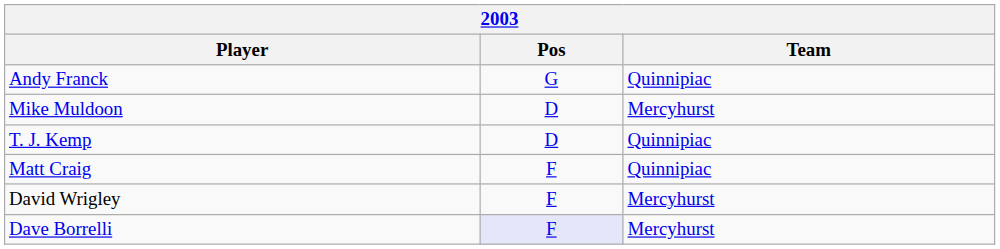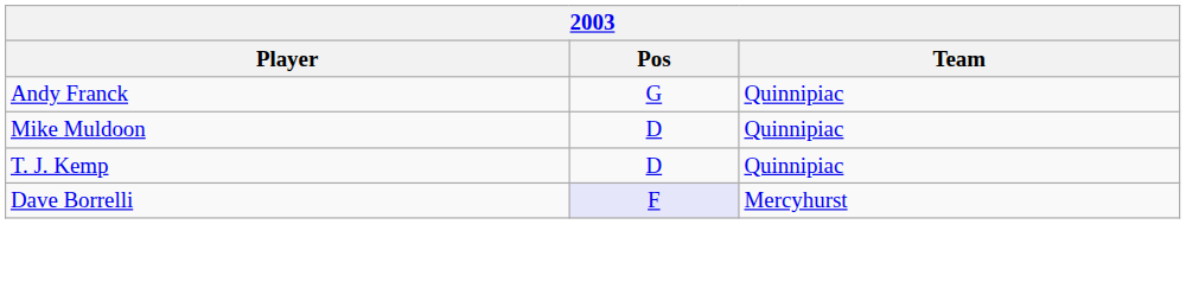 <table class="wikitable" width=95%>
 <tr>
 <th colspan=3><a href='#'>2003</a></th>
 </tr>
 <tr>
 <th>Player</th>
 <th>Pos</th>
 <th>Team</th>
 </tr>
 <tr>
 <td><a href='#'>Andy Franck</a></td>
 <td style="text-align:center;"><a href='#'>G</a></td>
 <td><a href='#'>Quinnipiac</a></td>
 </tr>
 <tr>
 <td><a href='#'>Mike Muldoon</a></td>
 <td style="text-align:center;"><a href='#'>D</a></td>
-<td><a href='#'>Mercyhurst</a></td>
+<td><a href='#'>Quinnipiac</a></td>
 </tr>
 <tr>
 <td><a href='#'>T. J. Kemp</a></td>
 <td style="text-align:center;"><a href='#'>D</a></td>
 <td><a href='#'>Quinnipiac</a></td>
 </tr>
 <tr>
-<td><a href='#'>Matt Craig</a></td>
-<td style="text-align:center;"><a href='#'>F</a></td>
-<td><a href='#'>Quinnipiac</a></td>
-</tr>
-<tr>
-<td>David Wrigley</td>
-<td style="text-align:center;"><a href='#'>F</a></td>
-<td><a href='#'>Mercyhurst</a></td>
-</tr>
-<tr>
 <td><a href='#'>Dave Borrelli</a></td>
 <td style="background: lavender; text-align:center;"><a href='#'>F</a></td>
 <td><a href='#'>Mercyhurst</a></td>
 </tr>
 </table>
